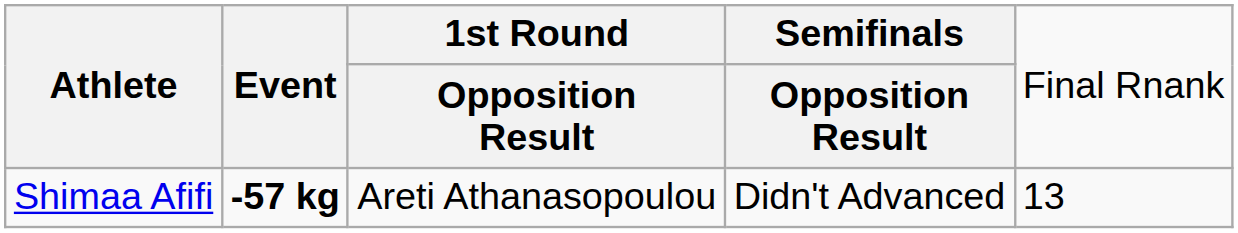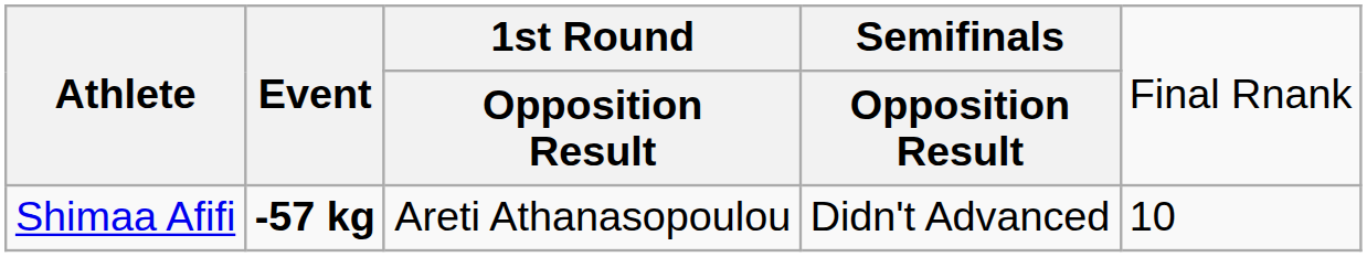 <table class="wikitable">
 <tr>
 <th rowspan="2">Athlete</th>
 <th rowspan="2">Event</th>
 <th>1st Round</th>
 <th>Semifinals</th>
 <td rowspan="2">Final Rnank</td>
 </tr>
 <tr>
 <th>Opposition<br>Result</th>
 <th>Opposition<br>Result</th>
 </tr>
 <tr>
 <td><a href='#'>Shimaa Afifi</a></td>
 <td><strong>-57 kg</strong></td>
 <td>Areti Athanasopoulou</td>
 <td>Didn't Advanced</td>
-<td>13</td>
+<td>10</td>
 </tr>
 </table>
